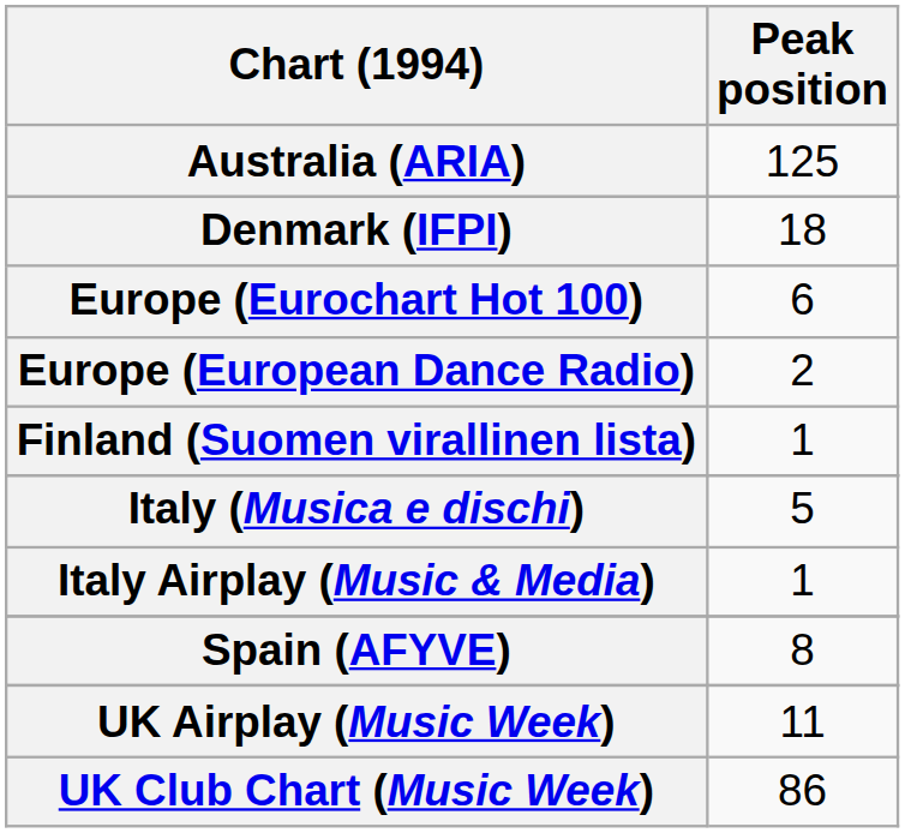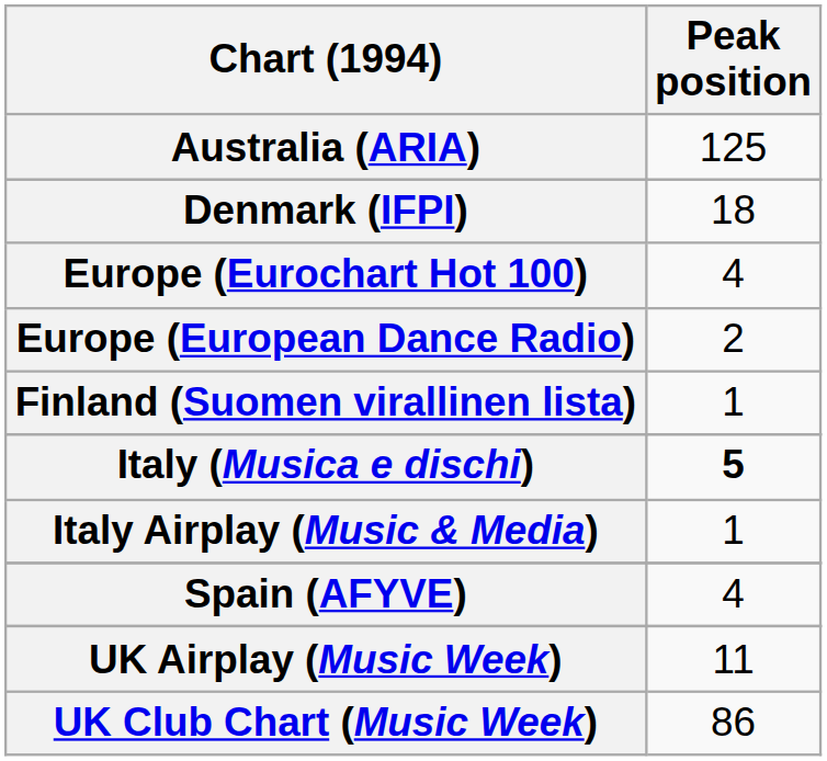 <table class="wikitable sortable plainrowheaders" style="text-align:center">
 <tr>
 <th>Chart (1994)</th>
 <th>Peak<br>position</th>
 </tr>
 <tr>
 <th scope="row">Australia (<a href='#'>ARIA</a>)</th>
 <td>125</td>
 </tr>
 <tr>
 </tr>
 <tr>
 </tr>
 <tr>
 <th scope="row">Denmark (<a href='#'>IFPI</a>)</th>
 <td>18</td>
 </tr>
 <tr>
 <th scope="row">Europe (<a href='#'>Eurochart Hot 100</a>)</th>
-<td>6</td>
+<td>4</td>
 </tr>
 <tr>
 <th scope="row">Europe (<a href='#'>European Dance Radio</a>)</th>
 <td>2</td>
 </tr>
 <tr>
 <th scope="row">Finland (<a href='#'>Suomen virallinen lista</a>)</th>
 <td>1</td>
 </tr>
 <tr>
 </tr>
 <tr>
 </tr>
 <tr>
 <th scope="row">Italy (<em><a href='#'>Musica e dischi</a></em>)</th>
-<td>5</td>
+<td><strong>5</strong></td>
 </tr>
 <tr>
 <th scope="row">Italy Airplay (<em><a href='#'>Music & Media</a></em>)</th>
 <td>1</td>
 </tr>
 <tr>
 </tr>
 <tr>
 </tr>
 <tr>
 </tr>
 <tr>
 <th scope="row">Spain (<a href='#'>AFYVE</a>)</th>
-<td>8</td>
+<td>4</td>
 </tr>
 <tr>
 </tr>
 <tr>
 </tr>
 <tr>
 </tr>
 <tr>
 </tr>
 <tr>
 <th scope="row">UK Airplay (<em><a href='#'>Music Week</a></em>)</th>
 <td>11</td>
 </tr>
 <tr>
 <th scope="row"><a href='#'>UK Club Chart</a> (<em><a href='#'>Music Week</a></em>)</th>
 <td>86</td>
 </tr>
 </table>
